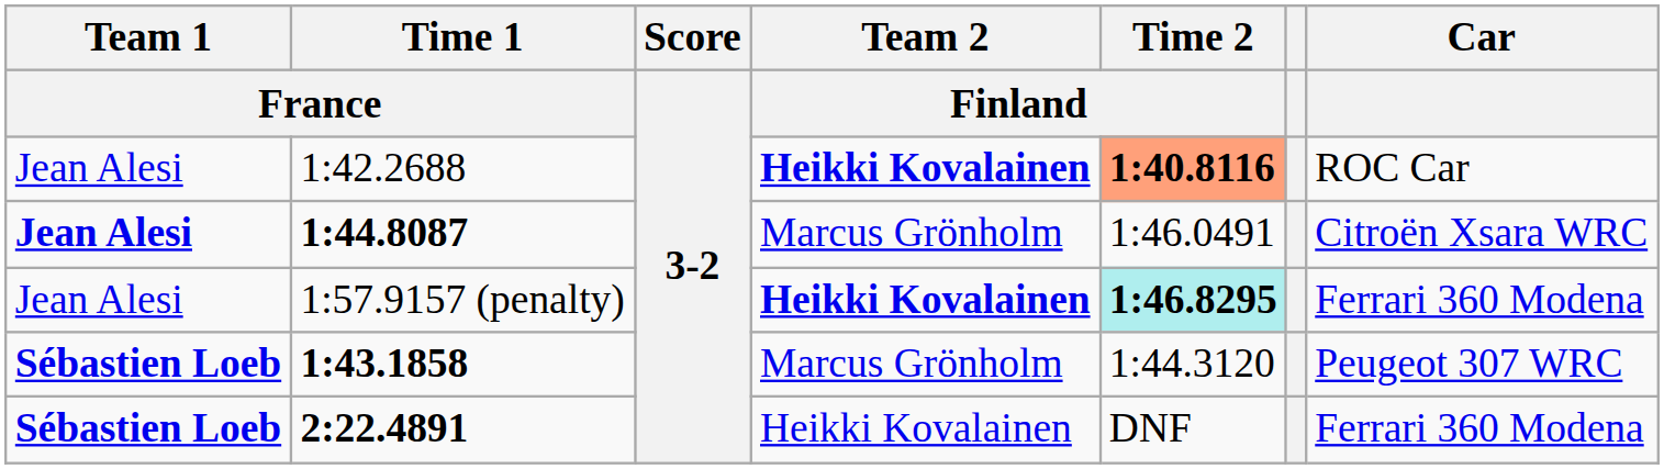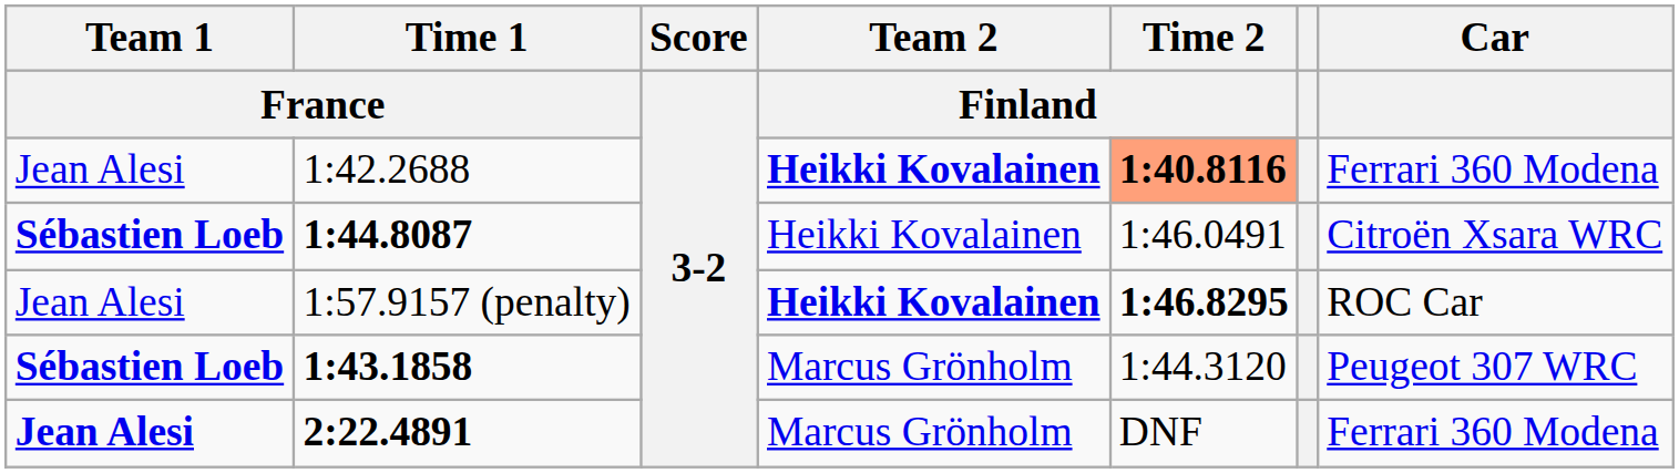 <table class="wikitable">
 <tr>
 <th>Team 1</th>
 <th>Time 1</th>
 <th>Score</th>
 <th>Team 2</th>
 <th>Time 2</th>
 <th></th>
 <th>Car</th>
 </tr>
 <tr>
 <th colspan=2> <strong>France</strong></th>
 <th rowspan=6>3-2</th>
 <th colspan=2> Finland</th>
 <th></th>
 <th></th>
 </tr>
 <tr>
 <td><a href='#'>Jean Alesi</a></td>
 <td>1:42.2688</td>
 <td><strong><a href='#'>Heikki Kovalainen</a></strong></td>
 <td style="background: lightsalmon;"><strong>1:40.8116</strong></td>
 <th></th>
-<td>ROC Car</td>
+<td><a href='#'>Ferrari 360 Modena</a></td>
 </tr>
 <tr>
-<td><strong><a href='#'>Jean Alesi</a></strong></td>
+<td><strong><a href='#'>Sébastien Loeb</a></strong></td>
 <td><strong>1:44.8087</strong></td>
-<td><a href='#'>Marcus Grönholm</a></td>
+<td><a href='#'>Heikki Kovalainen</a></td>
 <td>1:46.0491</td>
 <th></th>
 <td><a href='#'>Citroën Xsara WRC</a></td>
 </tr>
 <tr>
 <td><a href='#'>Jean Alesi</a></td>
 <td>1:57.9157 (penalty)</td>
 <td><strong><a href='#'>Heikki Kovalainen</a></strong></td>
-<td style="background: paleturquoise;"><strong>1:46.8295</strong></td>
+<td><strong>1:46.8295</strong></td>
 <th></th>
-<td><a href='#'>Ferrari 360 Modena</a></td>
+<td>ROC Car</td>
 </tr>
 <tr>
 <td><strong><a href='#'>Sébastien Loeb</a></strong></td>
 <td><strong>1:43.1858</strong></td>
 <td><a href='#'>Marcus Grönholm</a></td>
 <td>1:44.3120</td>
 <th></th>
 <td><a href='#'>Peugeot 307 WRC</a></td>
 </tr>
 <tr>
-<td><strong><a href='#'>Sébastien Loeb</a></strong></td>
+<td><strong><a href='#'>Jean Alesi</a></strong></td>
 <td><strong>2:22.4891</strong></td>
-<td><a href='#'>Heikki Kovalainen</a></td>
+<td><a href='#'>Marcus Grönholm</a></td>
 <td>DNF</td>
 <th></th>
 <td><a href='#'>Ferrari 360 Modena</a></td>
 </tr>
 </table>
